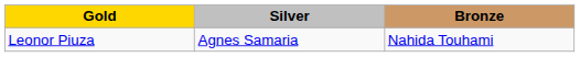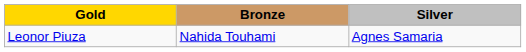 <table class="wikitable" style="text-align:left">
 <tr align="center">
 <td width=200 bgcolor=gold><strong>Gold</strong></td>
+<td width=200 bgcolor=CC9966><strong>Bronze</strong></td>
 <td width=200 bgcolor=silver><strong>Silver</strong></td>
-<td width=200 bgcolor=CC9966><strong>Bronze</strong></td>
 </tr>
 <tr>
 <td><a href='#'>Leonor Piuza</a><br><em></em></td>
+<td><a href='#'>Nahida Touhami</a><br><em></em></td>
 <td><a href='#'>Agnes Samaria</a><br><em></em></td>
-<td><a href='#'>Nahida Touhami</a><br><em></em></td>
 </tr>
 </table>
